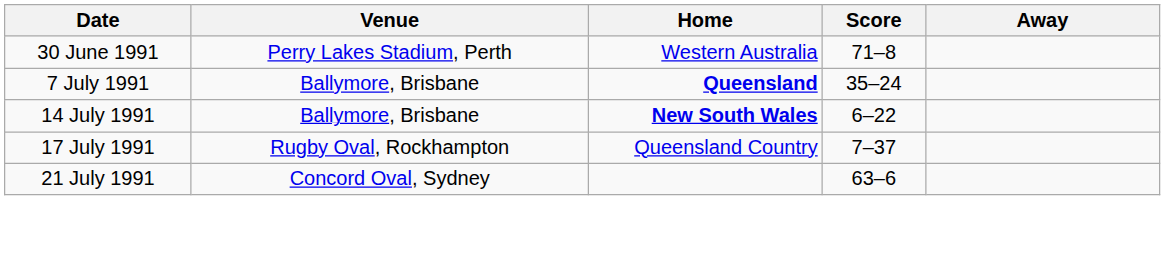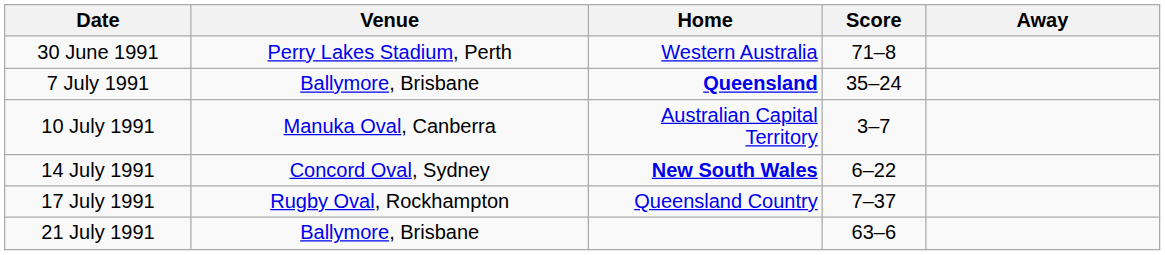 <table class="wikitable" style="text-align:center">
 <tr>
 <th style="width:142px">Date</th>
 <th scope="col" style="width:310px">Venue</th>
 <th style="width:180px">Home</th>
 <th style="width:75px">Score</th>
 <th style="width:180px">Away</th>
 </tr>
 <tr>
 <td>30 June 1991</td>
 <td><a href='#'>Perry Lakes Stadium</a>, Perth</td>
 <td style="text-align:right"><a href='#'>Western Australia</a></td>
 <td>71–8</td>
 <td style="text-align:left"><strong></strong></td>
 </tr>
 <tr>
 <td>7 July 1991</td>
 <td><a href='#'>Ballymore</a>, Brisbane</td>
 <td style="text-align:right"><strong><a href='#'>Queensland</a></strong></td>
 <td>35–24</td>
 <td style="text-align:left"></td>
 </tr>
 <tr>
+<td>10 July 1991</td>
+<td><a href='#'>Manuka Oval</a>, Canberra</td>
+<td style="text-align:right"><a href='#'>Australian Capital Territory</a></td>
+<td>3–7</td>
+<td style="text-align:left"><strong></strong></td>
+</tr>
+<tr>
 <td>14 July 1991</td>
-<td><a href='#'>Ballymore</a>, Brisbane</td>
+<td><a href='#'>Concord Oval</a>, Sydney</td>
 <td style="text-align:right"><strong><a href='#'>New South Wales</a></strong></td>
 <td>6–22</td>
 <td style="text-align:left"></td>
 </tr>
 <tr>
 <td>17 July 1991</td>
 <td><a href='#'>Rugby Oval</a>, Rockhampton</td>
 <td style="text-align:right"><a href='#'>Queensland Country</a></td>
 <td>7–37</td>
 <td style="text-align:left"><strong></strong></td>
 </tr>
 <tr>
 <td>21 July 1991</td>
-<td><a href='#'>Concord Oval</a>, Sydney</td>
+<td><a href='#'>Ballymore</a>, Brisbane</td>
 <td style="text-align:right"><strong></strong></td>
 <td>63–6</td>
 <td style="text-align:left"></td>
 </tr>
 </table>
